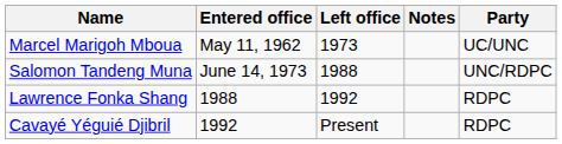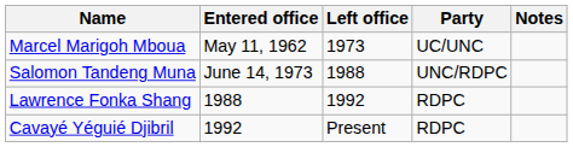 <table class="wikitable">
 <tr>
 <th>Name</th>
 <th>Entered office</th>
 <th>Left office</th>
+<th>Party</th>
 <th>Notes</th>
-<th>Party</th>
 </tr>
 <tr>
 <td><a href='#'>Marcel Marigoh Mboua</a></td>
 <td>May 11, 1962</td>
 <td>1973</td>
+<td>UC/UNC</td>
 <td></td>
-<td>UC/UNC</td>
 </tr>
 <tr>
 <td><a href='#'>Salomon Tandeng Muna</a></td>
 <td>June 14, 1973</td>
 <td>1988</td>
+<td>UNC/RDPC</td>
 <td></td>
-<td>UNC/RDPC</td>
 </tr>
 <tr>
 <td><a href='#'>Lawrence Fonka Shang</a></td>
 <td>1988</td>
 <td>1992</td>
+<td>RDPC</td>
 <td></td>
-<td>RDPC</td>
 </tr>
 <tr>
 <td><a href='#'>Cavayé Yéguié Djibril</a></td>
 <td>1992</td>
 <td>Present</td>
+<td>RDPC</td>
 <td></td>
-<td>RDPC</td>
 </tr>
 </table>
